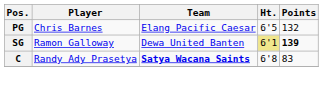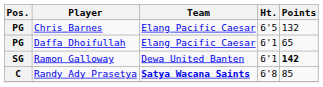 <table class="wikitable">
 <tr>
 <th>Pos.</th>
 <th>Player</th>
 <th>Team</th>
 <th>Ht.</th>
 <th>Points</th>
 </tr>
 <tr>
 <th>PG</th>
 <td><a href='#'>Chris Barnes</a></td>
 <td><a href='#'>Elang Pacific Caesar</a></td>
 <td>6'5</td>
 <td>132</td>
 </tr>
 <tr>
+<th>PG</th>
+<td><a href='#'>Daffa Dhoifullah</a></td>
+<td><a href='#'>Elang Pacific Caesar</a></td>
+<td>6'1</td>
+<td>65</td>
+</tr>
+<tr>
 <th>SG</th>
 <td><a href='#'>Ramon Galloway</a></td>
 <td><a href='#'>Dewa United Banten</a></td>
-<td style="background: khaki;">6'1</td>
-<td><strong>139</strong></td>
+<td>6'1</td>
+<td><strong>142</strong></td>
 </tr>
 <tr>
 <th>C</th>
 <td><a href='#'>Randy Ady Prasetya</a></td>
 <td><strong><a href='#'>Satya Wacana Saints</a></strong></td>
 <td>6'8</td>
-<td>83</td>
+<td>85</td>
 </tr>
 <tr>
 </tr>
 </table>
